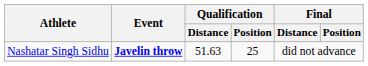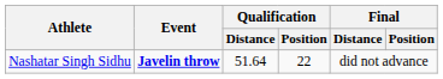 <table class=wikitable style="font-size:90%">
 <tr>
 <th rowspan="2">Athlete</th>
 <th rowspan="2">Event</th>
 <th colspan="2">Qualification</th>
 <th colspan="2">Final</th>
 </tr>
 <tr style="font-size:95%">
 <th>Distance</th>
 <th>Position</th>
 <th>Distance</th>
 <th>Position</th>
 </tr>
 <tr align=center>
 <td align=left><a href='#'>Nashatar Singh Sidhu</a></td>
 <td align=left><strong><a href='#'>Javelin throw</a></strong></td>
-<td>51.63</td>
-<td>25</td>
+<td>51.64</td>
+<td>22</td>
 <td colspan=2>did not advance</td>
 </tr>
 </table>
